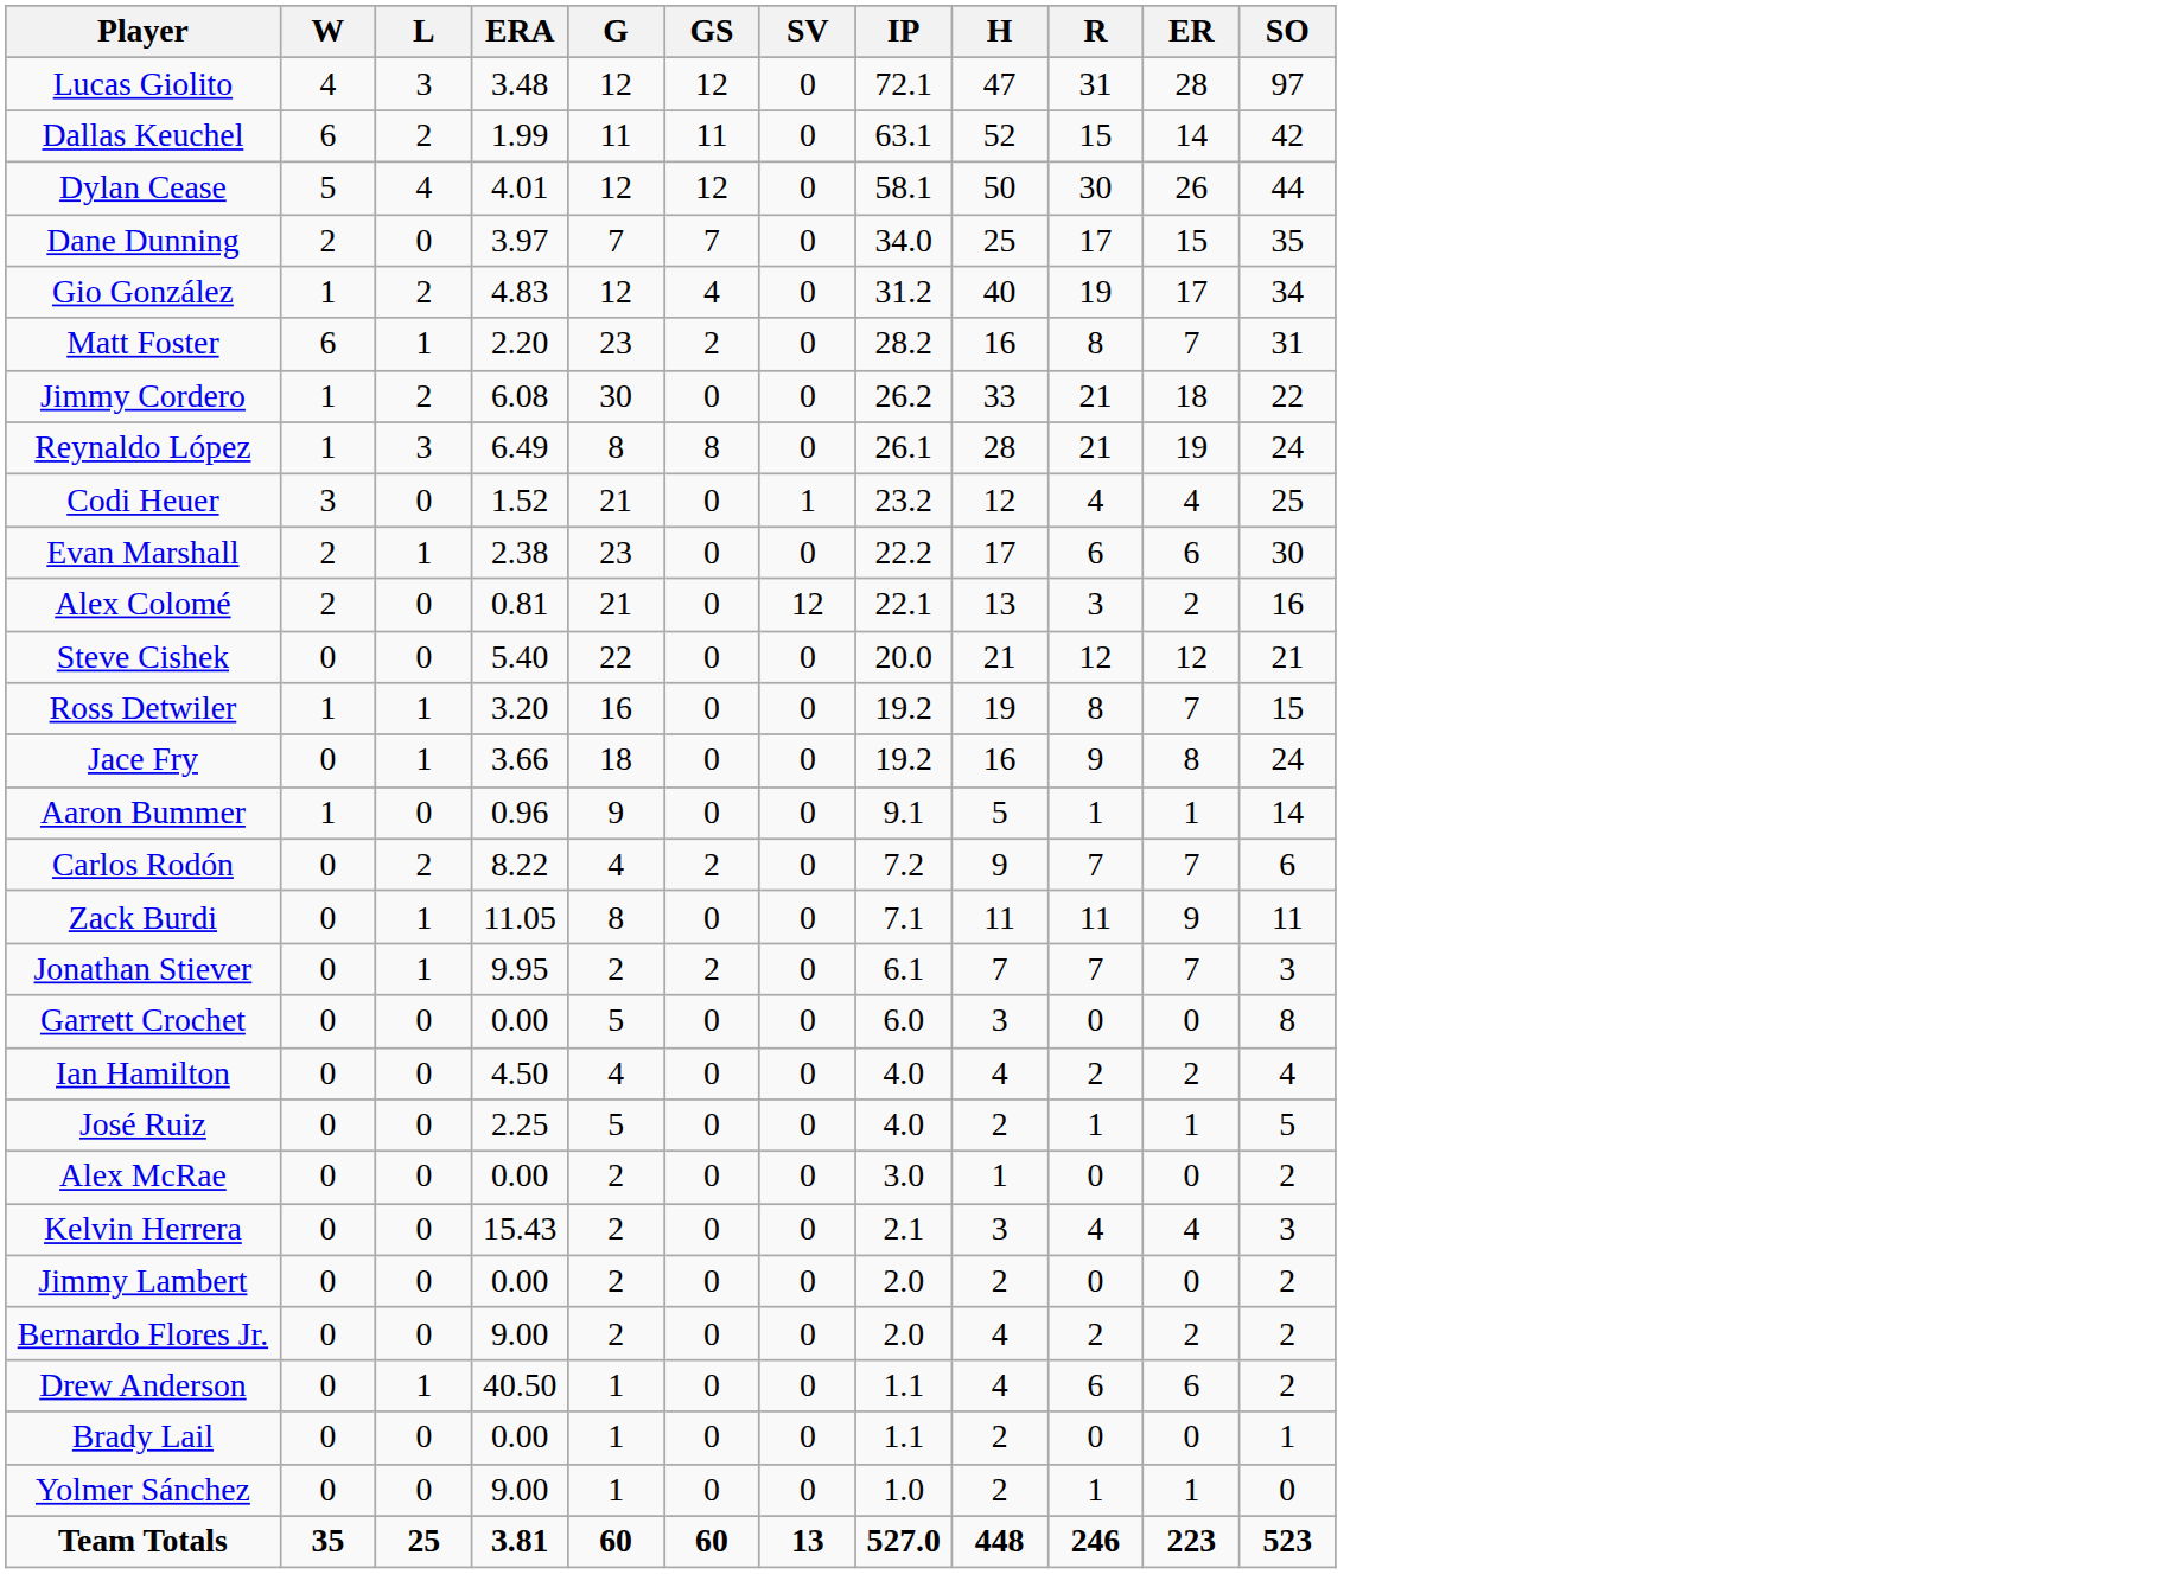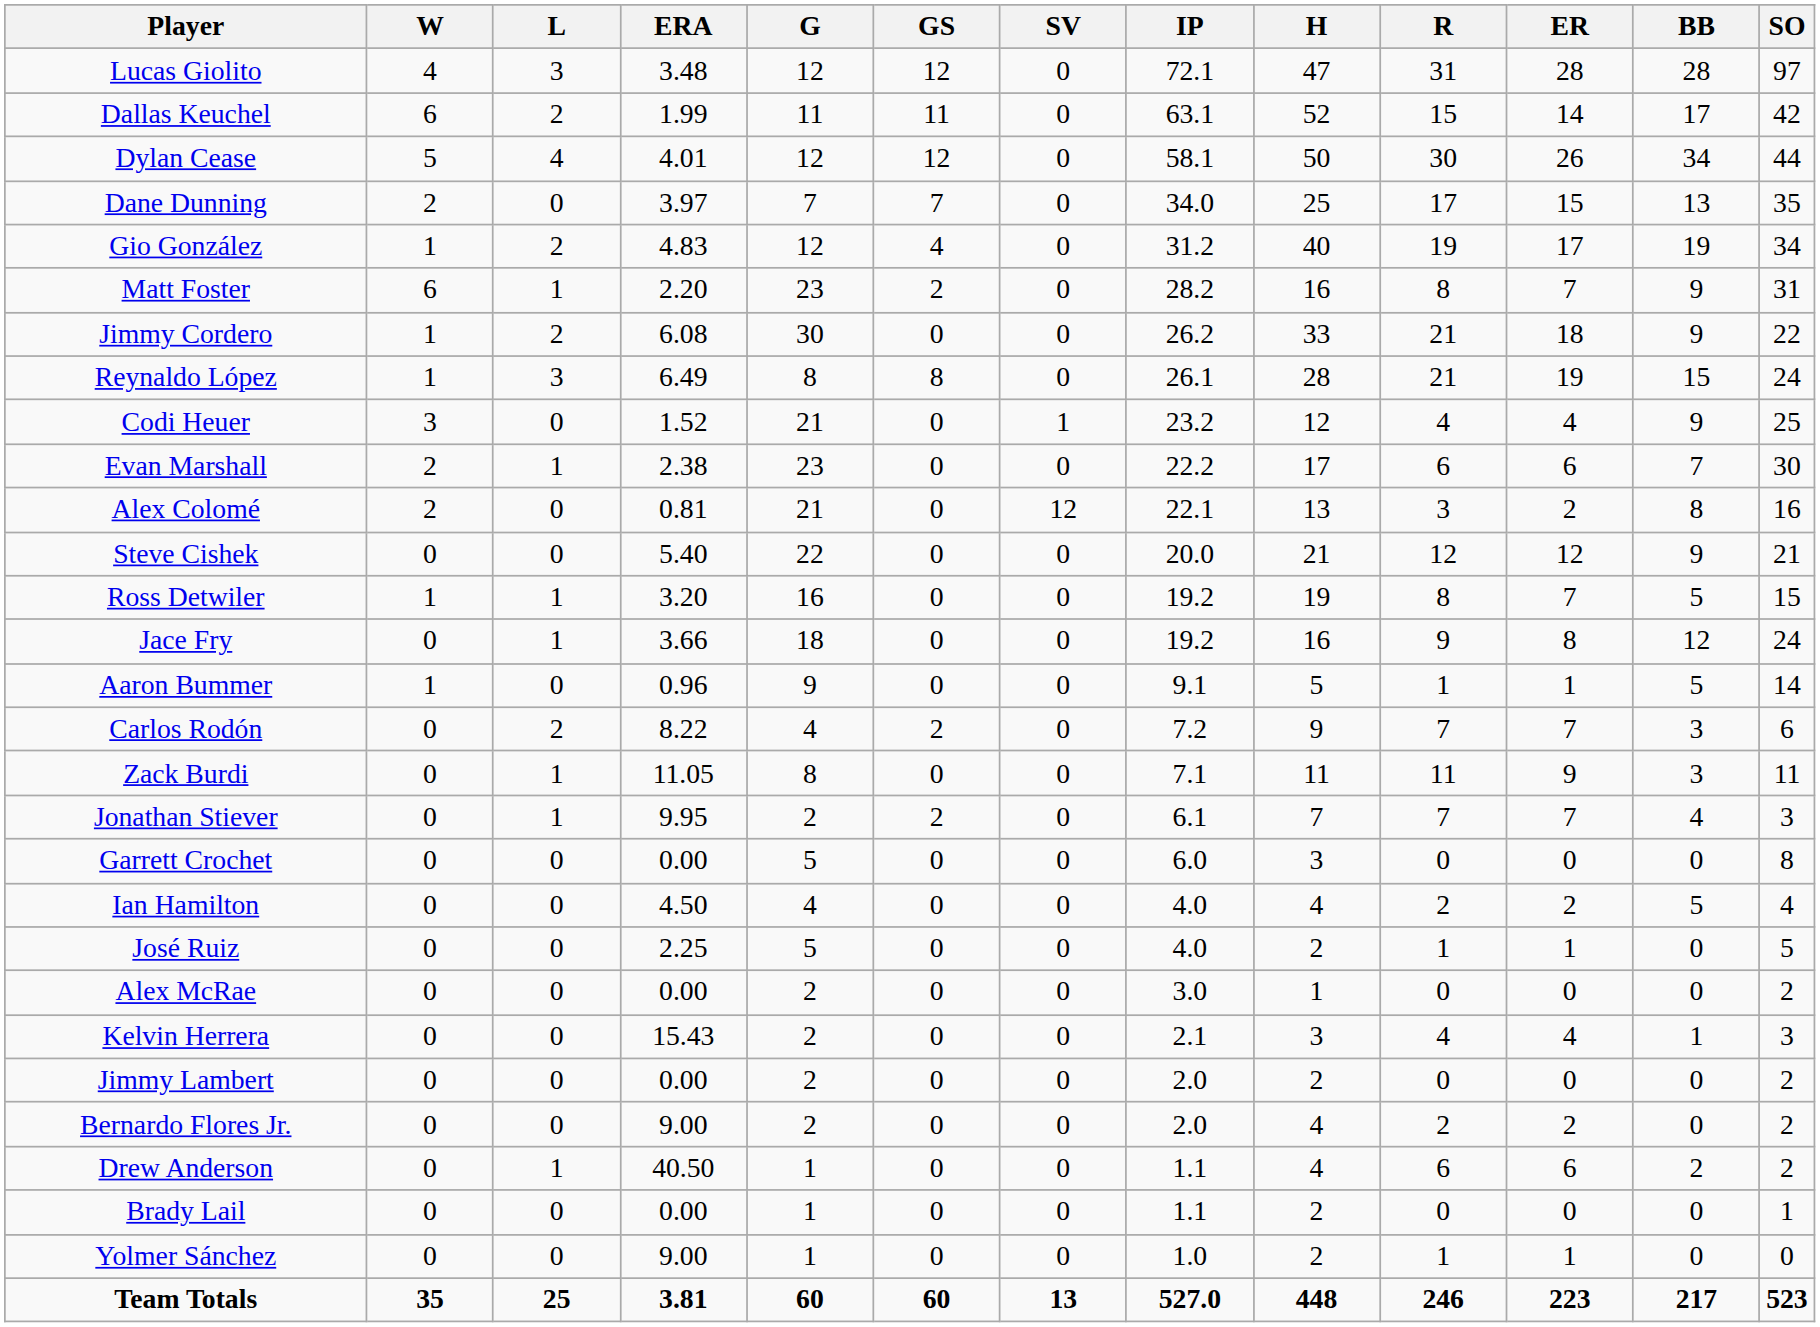 <table class=wikitable style="text-align:center">
 <tr>
 <th bgcolor=#DDDDFF; width="20%">Player</th>
 <th bgcolor=#DDDDFF; width="7%">W</th>
 <th bgcolor=#DDDDFF; width="7%">L</th>
 <th bgcolor=#DDDDFF; width="7%">ERA</th>
 <th bgcolor=#DDDDFF; width="7%">G</th>
 <th bgcolor=#DDDDFF; width="7%">GS</th>
 <th bgcolor=#DDDDFF; width="7%">SV</th>
 <th bgcolor=#DDDDFF; width="7%">IP</th>
 <th bgcolor=#DDDDFF; width="7%">H</th>
 <th bgcolor=#DDDDFF; width="7%">R</th>
 <th bgcolor=#DDDDFF; width="7%">ER</th>
+<th bgcolor=#DDDDFF; width="7%">BB</th>
 <th bgcolor=#DDDDFF; width="7%">SO</th>
 </tr>
 <tr>
 <td><a href='#'>Lucas Giolito</a></td>
 <td>4</td>
 <td>3</td>
 <td>3.48</td>
 <td>12</td>
 <td>12</td>
 <td>0</td>
 <td>72.1</td>
 <td>47</td>
 <td>31</td>
+<td>28</td>
 <td>28</td>
 <td>97</td>
 </tr>
 <tr>
 <td><a href='#'>Dallas Keuchel</a></td>
 <td>6</td>
 <td>2</td>
 <td>1.99</td>
 <td>11</td>
 <td>11</td>
 <td>0</td>
 <td>63.1</td>
 <td>52</td>
 <td>15</td>
 <td>14</td>
+<td>17</td>
 <td>42</td>
 </tr>
 <tr>
 <td><a href='#'>Dylan Cease</a></td>
 <td>5</td>
 <td>4</td>
 <td>4.01</td>
 <td>12</td>
 <td>12</td>
 <td>0</td>
 <td>58.1</td>
 <td>50</td>
 <td>30</td>
 <td>26</td>
+<td>34</td>
 <td>44</td>
 </tr>
 <tr>
 <td><a href='#'>Dane Dunning</a></td>
 <td>2</td>
 <td>0</td>
 <td>3.97</td>
 <td>7</td>
 <td>7</td>
 <td>0</td>
 <td>34.0</td>
 <td>25</td>
 <td>17</td>
 <td>15</td>
+<td>13</td>
 <td>35</td>
 </tr>
 <tr>
 <td><a href='#'>Gio González</a></td>
 <td>1</td>
 <td>2</td>
 <td>4.83</td>
 <td>12</td>
 <td>4</td>
 <td>0</td>
 <td>31.2</td>
 <td>40</td>
 <td>19</td>
 <td>17</td>
+<td>19</td>
 <td>34</td>
 </tr>
 <tr>
 <td><a href='#'>Matt Foster</a></td>
 <td>6</td>
 <td>1</td>
 <td>2.20</td>
 <td>23</td>
 <td>2</td>
 <td>0</td>
 <td>28.2</td>
 <td>16</td>
 <td>8</td>
 <td>7</td>
+<td>9</td>
 <td>31</td>
 </tr>
 <tr>
 <td><a href='#'>Jimmy Cordero</a></td>
 <td>1</td>
 <td>2</td>
 <td>6.08</td>
 <td>30</td>
 <td>0</td>
 <td>0</td>
 <td>26.2</td>
 <td>33</td>
 <td>21</td>
 <td>18</td>
+<td>9</td>
 <td>22</td>
 </tr>
 <tr>
 <td><a href='#'>Reynaldo López</a></td>
 <td>1</td>
 <td>3</td>
 <td>6.49</td>
 <td>8</td>
 <td>8</td>
 <td>0</td>
 <td>26.1</td>
 <td>28</td>
 <td>21</td>
 <td>19</td>
+<td>15</td>
 <td>24</td>
 </tr>
 <tr>
 <td><a href='#'>Codi Heuer</a></td>
 <td>3</td>
 <td>0</td>
 <td>1.52</td>
 <td>21</td>
 <td>0</td>
 <td>1</td>
 <td>23.2</td>
 <td>12</td>
 <td>4</td>
 <td>4</td>
+<td>9</td>
 <td>25</td>
 </tr>
 <tr>
 <td><a href='#'>Evan Marshall</a></td>
 <td>2</td>
 <td>1</td>
 <td>2.38</td>
 <td>23</td>
 <td>0</td>
 <td>0</td>
 <td>22.2</td>
 <td>17</td>
 <td>6</td>
 <td>6</td>
+<td>7</td>
 <td>30</td>
 </tr>
 <tr>
 <td><a href='#'>Alex Colomé</a></td>
 <td>2</td>
 <td>0</td>
 <td>0.81</td>
 <td>21</td>
 <td>0</td>
 <td>12</td>
 <td>22.1</td>
 <td>13</td>
 <td>3</td>
 <td>2</td>
+<td>8</td>
 <td>16</td>
 </tr>
 <tr>
 <td><a href='#'>Steve Cishek</a></td>
 <td>0</td>
 <td>0</td>
 <td>5.40</td>
 <td>22</td>
 <td>0</td>
 <td>0</td>
 <td>20.0</td>
 <td>21</td>
 <td>12</td>
 <td>12</td>
+<td>9</td>
 <td>21</td>
 </tr>
 <tr>
 <td><a href='#'>Ross Detwiler</a></td>
 <td>1</td>
 <td>1</td>
 <td>3.20</td>
 <td>16</td>
 <td>0</td>
 <td>0</td>
 <td>19.2</td>
 <td>19</td>
 <td>8</td>
 <td>7</td>
+<td>5</td>
 <td>15</td>
 </tr>
 <tr>
 <td><a href='#'>Jace Fry</a></td>
 <td>0</td>
 <td>1</td>
 <td>3.66</td>
 <td>18</td>
 <td>0</td>
 <td>0</td>
 <td>19.2</td>
 <td>16</td>
 <td>9</td>
 <td>8</td>
+<td>12</td>
 <td>24</td>
 </tr>
 <tr>
 <td><a href='#'>Aaron Bummer</a></td>
 <td>1</td>
 <td>0</td>
 <td>0.96</td>
 <td>9</td>
 <td>0</td>
 <td>0</td>
 <td>9.1</td>
 <td>5</td>
 <td>1</td>
 <td>1</td>
+<td>5</td>
 <td>14</td>
 </tr>
 <tr>
 <td><a href='#'>Carlos Rodón</a></td>
 <td>0</td>
 <td>2</td>
 <td>8.22</td>
 <td>4</td>
 <td>2</td>
 <td>0</td>
 <td>7.2</td>
 <td>9</td>
 <td>7</td>
 <td>7</td>
+<td>3</td>
 <td>6</td>
 </tr>
 <tr>
 <td><a href='#'>Zack Burdi</a></td>
 <td>0</td>
 <td>1</td>
 <td>11.05</td>
 <td>8</td>
 <td>0</td>
 <td>0</td>
 <td>7.1</td>
 <td>11</td>
 <td>11</td>
 <td>9</td>
+<td>3</td>
 <td>11</td>
 </tr>
 <tr>
 <td><a href='#'>Jonathan Stiever</a></td>
 <td>0</td>
 <td>1</td>
 <td>9.95</td>
 <td>2</td>
 <td>2</td>
 <td>0</td>
 <td>6.1</td>
 <td>7</td>
 <td>7</td>
 <td>7</td>
+<td>4</td>
 <td>3</td>
 </tr>
 <tr>
 <td><a href='#'>Garrett Crochet</a></td>
 <td>0</td>
 <td>0</td>
 <td>0.00</td>
 <td>5</td>
 <td>0</td>
 <td>0</td>
 <td>6.0</td>
 <td>3</td>
+<td>0</td>
 <td>0</td>
 <td>0</td>
 <td>8</td>
 </tr>
 <tr>
 <td><a href='#'>Ian Hamilton</a></td>
 <td>0</td>
 <td>0</td>
 <td>4.50</td>
 <td>4</td>
 <td>0</td>
 <td>0</td>
 <td>4.0</td>
 <td>4</td>
 <td>2</td>
 <td>2</td>
+<td>5</td>
 <td>4</td>
 </tr>
 <tr>
 <td><a href='#'>José Ruiz</a></td>
 <td>0</td>
 <td>0</td>
 <td>2.25</td>
 <td>5</td>
 <td>0</td>
 <td>0</td>
 <td>4.0</td>
 <td>2</td>
 <td>1</td>
 <td>1</td>
+<td>0</td>
 <td>5</td>
 </tr>
 <tr>
 <td><a href='#'>Alex McRae</a></td>
 <td>0</td>
 <td>0</td>
 <td>0.00</td>
 <td>2</td>
 <td>0</td>
 <td>0</td>
 <td>3.0</td>
 <td>1</td>
+<td>0</td>
 <td>0</td>
 <td>0</td>
 <td>2</td>
 </tr>
 <tr>
 <td><a href='#'>Kelvin Herrera</a></td>
 <td>0</td>
 <td>0</td>
 <td>15.43</td>
 <td>2</td>
 <td>0</td>
 <td>0</td>
 <td>2.1</td>
 <td>3</td>
 <td>4</td>
 <td>4</td>
+<td>1</td>
 <td>3</td>
 </tr>
 <tr>
 <td><a href='#'>Jimmy Lambert</a></td>
 <td>0</td>
 <td>0</td>
 <td>0.00</td>
 <td>2</td>
 <td>0</td>
 <td>0</td>
 <td>2.0</td>
 <td>2</td>
+<td>0</td>
 <td>0</td>
 <td>0</td>
 <td>2</td>
 </tr>
 <tr>
 <td><a href='#'>Bernardo Flores Jr.</a></td>
 <td>0</td>
 <td>0</td>
 <td>9.00</td>
 <td>2</td>
 <td>0</td>
 <td>0</td>
 <td>2.0</td>
 <td>4</td>
 <td>2</td>
 <td>2</td>
+<td>0</td>
 <td>2</td>
 </tr>
 <tr>
 <td><a href='#'>Drew Anderson</a></td>
 <td>0</td>
 <td>1</td>
 <td>40.50</td>
 <td>1</td>
 <td>0</td>
 <td>0</td>
 <td>1.1</td>
 <td>4</td>
 <td>6</td>
 <td>6</td>
 <td>2</td>
+<td>2</td>
 </tr>
 <tr>
 <td><a href='#'>Brady Lail</a></td>
 <td>0</td>
 <td>0</td>
 <td>0.00</td>
 <td>1</td>
 <td>0</td>
 <td>0</td>
 <td>1.1</td>
 <td>2</td>
+<td>0</td>
 <td>0</td>
 <td>0</td>
 <td>1</td>
 </tr>
 <tr>
 <td><a href='#'>Yolmer Sánchez</a></td>
 <td>0</td>
 <td>0</td>
 <td>9.00</td>
 <td>1</td>
 <td>0</td>
 <td>0</td>
 <td>1.0</td>
 <td>2</td>
 <td>1</td>
 <td>1</td>
 <td>0</td>
+<td>0</td>
 </tr>
 <tr>
 <td><strong>Team Totals</strong></td>
 <td><strong>35</strong></td>
 <td><strong>25</strong></td>
 <td><strong>3.81</strong></td>
 <td><strong>60</strong></td>
 <td><strong>60</strong></td>
 <td><strong>13</strong></td>
 <td><strong>527.0</strong></td>
 <td><strong>448</strong></td>
 <td><strong>246</strong></td>
 <td><strong>223</strong></td>
+<td><strong>217</strong></td>
 <td><strong>523</strong></td>
 </tr>
 </table>
